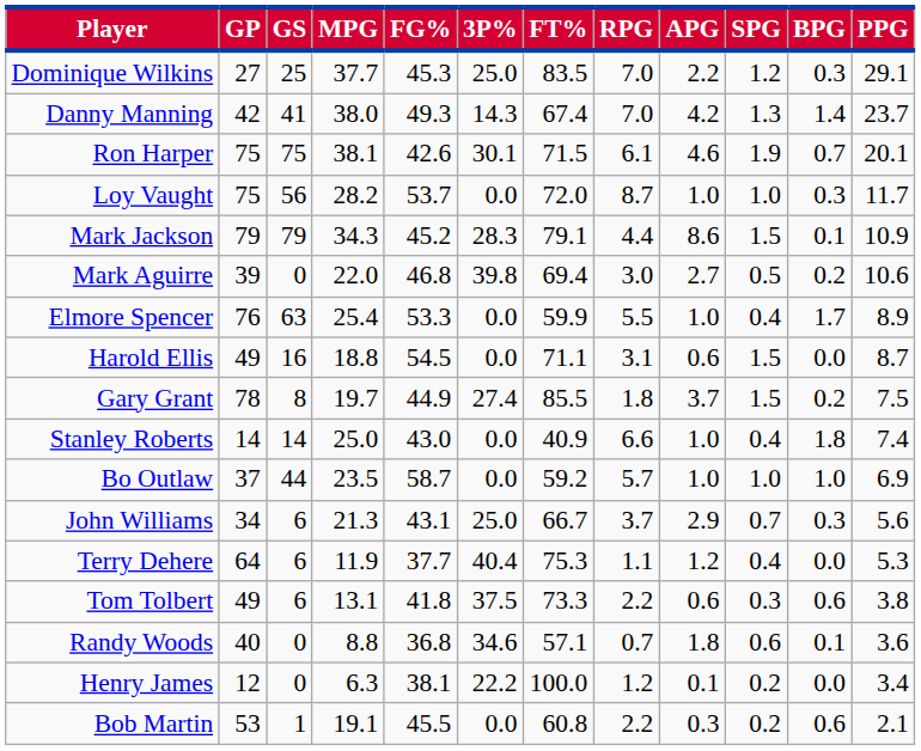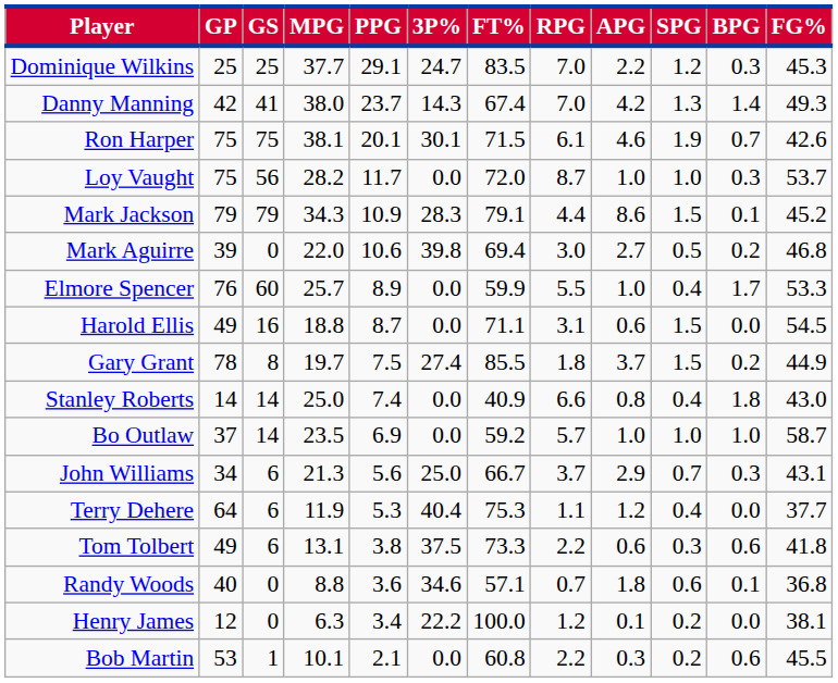 <table class="wikitable sortable" style="text-align:right;">
 <tr>
 <th style="background:#D50032; color:#FFFFFF; border-top:#003DA5 3px solid; border-bottom:#003DA5 3px solid;">Player</th>
 <th style="background:#D50032; color:#FFFFFF; border-top:#003DA5 3px solid; border-bottom:#003DA5 3px solid;">GP</th>
 <th style="background:#D50032; color:#FFFFFF; border-top:#003DA5 3px solid; border-bottom:#003DA5 3px solid;">GS</th>
 <th style="background:#D50032; color:#FFFFFF; border-top:#003DA5 3px solid; border-bottom:#003DA5 3px solid;">MPG</th>
-<th style="background:#D50032; color:#FFFFFF; border-top:#003DA5 3px solid; border-bottom:#003DA5 3px solid;">FG%</th>
+<th style="background:#D50032; color:#FFFFFF; border-top:#003DA5 3px solid; border-bottom:#003DA5 3px solid;">PPG</th>
 <th style="background:#D50032; color:#FFFFFF; border-top:#003DA5 3px solid; border-bottom:#003DA5 3px solid;">3P%</th>
 <th style="background:#D50032; color:#FFFFFF; border-top:#003DA5 3px solid; border-bottom:#003DA5 3px solid;">FT%</th>
 <th style="background:#D50032; color:#FFFFFF; border-top:#003DA5 3px solid; border-bottom:#003DA5 3px solid;">RPG</th>
 <th style="background:#D50032; color:#FFFFFF; border-top:#003DA5 3px solid; border-bottom:#003DA5 3px solid;">APG</th>
 <th style="background:#D50032; color:#FFFFFF; border-top:#003DA5 3px solid; border-bottom:#003DA5 3px solid;">SPG</th>
 <th style="background:#D50032; color:#FFFFFF; border-top:#003DA5 3px solid; border-bottom:#003DA5 3px solid;">BPG</th>
-<th style="background:#D50032; color:#FFFFFF; border-top:#003DA5 3px solid; border-bottom:#003DA5 3px solid;">PPG</th>
+<th style="background:#D50032; color:#FFFFFF; border-top:#003DA5 3px solid; border-bottom:#003DA5 3px solid;">FG%</th>
 </tr>
 <tr>
 <td><a href='#'>Dominique Wilkins</a></td>
-<td>27</td>
+<td>25</td>
 <td>25</td>
 <td>37.7</td>
-<td>45.3</td>
-<td>25.0</td>
+<td>29.1</td>
+<td>24.7</td>
 <td>83.5</td>
 <td>7.0</td>
 <td>2.2</td>
 <td>1.2</td>
 <td>0.3</td>
-<td>29.1</td>
+<td>45.3</td>
 </tr>
 <tr>
 <td><a href='#'>Danny Manning</a></td>
 <td>42</td>
 <td>41</td>
 <td>38.0</td>
-<td>49.3</td>
+<td>23.7</td>
 <td>14.3</td>
 <td>67.4</td>
 <td>7.0</td>
 <td>4.2</td>
 <td>1.3</td>
 <td>1.4</td>
-<td>23.7</td>
+<td>49.3</td>
 </tr>
 <tr>
 <td><a href='#'>Ron Harper</a></td>
 <td>75</td>
 <td>75</td>
 <td>38.1</td>
-<td>42.6</td>
+<td>20.1</td>
 <td>30.1</td>
 <td>71.5</td>
 <td>6.1</td>
 <td>4.6</td>
 <td>1.9</td>
 <td>0.7</td>
-<td>20.1</td>
+<td>42.6</td>
 </tr>
 <tr>
 <td><a href='#'>Loy Vaught</a></td>
 <td>75</td>
 <td>56</td>
 <td>28.2</td>
-<td>53.7</td>
+<td>11.7</td>
 <td>0.0</td>
 <td>72.0</td>
 <td>8.7</td>
 <td>1.0</td>
 <td>1.0</td>
 <td>0.3</td>
-<td>11.7</td>
+<td>53.7</td>
 </tr>
 <tr>
 <td><a href='#'>Mark Jackson</a></td>
 <td>79</td>
 <td>79</td>
 <td>34.3</td>
-<td>45.2</td>
+<td>10.9</td>
 <td>28.3</td>
 <td>79.1</td>
 <td>4.4</td>
 <td>8.6</td>
 <td>1.5</td>
 <td>0.1</td>
-<td>10.9</td>
+<td>45.2</td>
 </tr>
 <tr>
 <td><a href='#'>Mark Aguirre</a></td>
 <td>39</td>
 <td>0</td>
 <td>22.0</td>
-<td>46.8</td>
+<td>10.6</td>
 <td>39.8</td>
 <td>69.4</td>
 <td>3.0</td>
 <td>2.7</td>
 <td>0.5</td>
 <td>0.2</td>
-<td>10.6</td>
+<td>46.8</td>
 </tr>
 <tr>
 <td><a href='#'>Elmore Spencer</a></td>
 <td>76</td>
-<td>63</td>
-<td>25.4</td>
-<td>53.3</td>
+<td>60</td>
+<td>25.7</td>
+<td>8.9</td>
 <td>0.0</td>
 <td>59.9</td>
 <td>5.5</td>
 <td>1.0</td>
 <td>0.4</td>
 <td>1.7</td>
-<td>8.9</td>
+<td>53.3</td>
 </tr>
 <tr>
 <td><a href='#'>Harold Ellis</a></td>
 <td>49</td>
 <td>16</td>
 <td>18.8</td>
-<td>54.5</td>
+<td>8.7</td>
 <td>0.0</td>
 <td>71.1</td>
 <td>3.1</td>
 <td>0.6</td>
 <td>1.5</td>
 <td>0.0</td>
-<td>8.7</td>
+<td>54.5</td>
 </tr>
 <tr>
 <td><a href='#'>Gary Grant</a></td>
 <td>78</td>
 <td>8</td>
 <td>19.7</td>
-<td>44.9</td>
+<td>7.5</td>
 <td>27.4</td>
 <td>85.5</td>
 <td>1.8</td>
 <td>3.7</td>
 <td>1.5</td>
 <td>0.2</td>
-<td>7.5</td>
+<td>44.9</td>
 </tr>
 <tr>
 <td><a href='#'>Stanley Roberts</a></td>
 <td>14</td>
 <td>14</td>
 <td>25.0</td>
-<td>43.0</td>
+<td>7.4</td>
 <td>0.0</td>
 <td>40.9</td>
 <td>6.6</td>
-<td>1.0</td>
+<td>0.8</td>
 <td>0.4</td>
 <td>1.8</td>
-<td>7.4</td>
+<td>43.0</td>
 </tr>
 <tr>
 <td><a href='#'>Bo Outlaw</a></td>
 <td>37</td>
-<td>44</td>
+<td>14</td>
 <td>23.5</td>
-<td>58.7</td>
+<td>6.9</td>
 <td>0.0</td>
 <td>59.2</td>
 <td>5.7</td>
 <td>1.0</td>
 <td>1.0</td>
 <td>1.0</td>
-<td>6.9</td>
+<td>58.7</td>
 </tr>
 <tr>
 <td><a href='#'>John Williams</a></td>
 <td>34</td>
 <td>6</td>
 <td>21.3</td>
-<td>43.1</td>
+<td>5.6</td>
 <td>25.0</td>
 <td>66.7</td>
 <td>3.7</td>
 <td>2.9</td>
 <td>0.7</td>
 <td>0.3</td>
-<td>5.6</td>
+<td>43.1</td>
 </tr>
 <tr>
 <td><a href='#'>Terry Dehere</a></td>
 <td>64</td>
 <td>6</td>
 <td>11.9</td>
-<td>37.7</td>
+<td>5.3</td>
 <td>40.4</td>
 <td>75.3</td>
 <td>1.1</td>
 <td>1.2</td>
 <td>0.4</td>
 <td>0.0</td>
-<td>5.3</td>
+<td>37.7</td>
 </tr>
 <tr>
 <td><a href='#'>Tom Tolbert</a></td>
 <td>49</td>
 <td>6</td>
 <td>13.1</td>
-<td>41.8</td>
+<td>3.8</td>
 <td>37.5</td>
 <td>73.3</td>
 <td>2.2</td>
 <td>0.6</td>
 <td>0.3</td>
 <td>0.6</td>
-<td>3.8</td>
+<td>41.8</td>
 </tr>
 <tr>
 <td><a href='#'>Randy Woods</a></td>
 <td>40</td>
 <td>0</td>
 <td>8.8</td>
-<td>36.8</td>
+<td>3.6</td>
 <td>34.6</td>
 <td>57.1</td>
 <td>0.7</td>
 <td>1.8</td>
 <td>0.6</td>
 <td>0.1</td>
-<td>3.6</td>
+<td>36.8</td>
 </tr>
 <tr>
 <td><a href='#'>Henry James</a></td>
 <td>12</td>
 <td>0</td>
 <td>6.3</td>
-<td>38.1</td>
+<td>3.4</td>
 <td>22.2</td>
 <td>100.0</td>
 <td>1.2</td>
 <td>0.1</td>
 <td>0.2</td>
 <td>0.0</td>
-<td>3.4</td>
+<td>38.1</td>
 </tr>
 <tr>
 <td><a href='#'>Bob Martin</a></td>
 <td>53</td>
 <td>1</td>
-<td>19.1</td>
-<td>45.5</td>
+<td>10.1</td>
+<td>2.1</td>
 <td>0.0</td>
 <td>60.8</td>
 <td>2.2</td>
 <td>0.3</td>
 <td>0.2</td>
 <td>0.6</td>
-<td>2.1</td>
+<td>45.5</td>
 </tr>
 </table>
